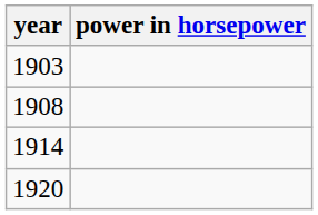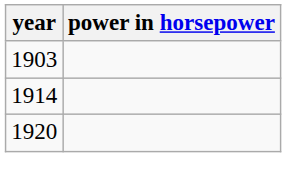 <table class="wikitable" style="margin: 1em auto;">
 <tr>
 <th>year</th>
 <th>power in <a href='#'>horsepower</a></th>
 </tr>
 <tr>
 <td align="center">1903</td>
-<td align="center"> </td>
-</tr>
-<tr>
-<td align="center">1908</td>
 <td align="center"> </td>
 </tr>
 <tr>
 <td align="center">1914</td>
 <td align="center"> </td>
 </tr>
 <tr>
 <td align="center">1920</td>
 <td align="center"> </td>
 </tr>
 </table>
